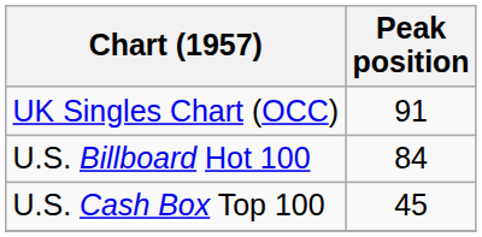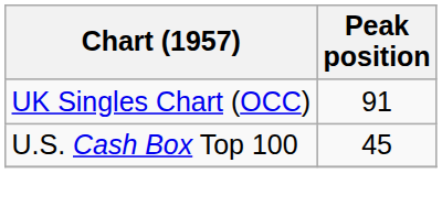 <table class="wikitable sortable">
 <tr>
 <th align="left">Chart (1957)</th>
 <th align="left">Peak<br>position</th>
 </tr>
 <tr>
 <td><a href='#'>UK Singles Chart</a> (<a href='#'>OCC</a>)</td>
 <td style="text-align:center;">91</td>
 </tr>
 <tr>
-<td>U.S. <em><a href='#'>Billboard</a></em> <a href='#'>Hot 100</a></td>
-<td style="text-align:center;">84</td>
-</tr>
-<tr>
 <td>U.S. <em><a href='#'>Cash Box</a></em> Top 100 </td>
 <td style="text-align:center;">45</td>
 </tr>
 <tr>
 </tr>
 </table>
